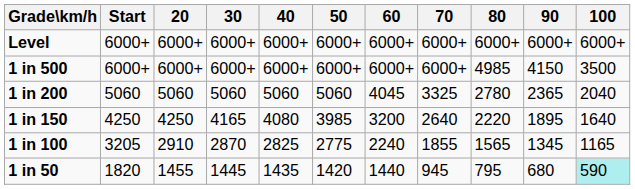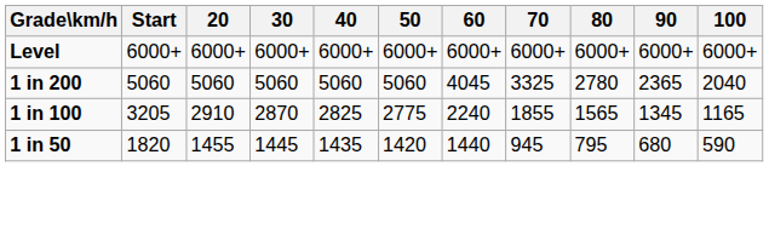 <table class="wikitable">
 <tr>
 <th>Grade\km/h</th>
 <th>Start</th>
 <th>20</th>
 <th>30</th>
 <th>40</th>
 <th>50</th>
 <th>60</th>
 <th>70</th>
 <th>80</th>
 <th>90</th>
 <th>100</th>
 </tr>
 <tr>
 <td><strong>Level</strong></td>
 <td>6000+</td>
 <td>6000+</td>
 <td>6000+</td>
 <td>6000+</td>
 <td>6000+</td>
 <td>6000+</td>
 <td>6000+</td>
 <td>6000+</td>
 <td>6000+</td>
 <td>6000+</td>
 </tr>
 <tr>
-<td><strong>1 in 500</strong></td>
-<td>6000+</td>
-<td>6000+</td>
-<td>6000+</td>
-<td>6000+</td>
-<td>6000+</td>
-<td>6000+</td>
-<td>6000+</td>
-<td>4985</td>
-<td>4150</td>
-<td>3500</td>
-</tr>
-<tr>
 <td><strong>1 in 200</strong></td>
 <td>5060</td>
 <td>5060</td>
 <td>5060</td>
 <td>5060</td>
 <td>5060</td>
 <td>4045</td>
 <td>3325</td>
 <td>2780</td>
 <td>2365</td>
 <td>2040</td>
-</tr>
-<tr>
-<td><strong>1 in 150</strong></td>
-<td>4250</td>
-<td>4250</td>
-<td>4165</td>
-<td>4080</td>
-<td>3985</td>
-<td>3200</td>
-<td>2640</td>
-<td>2220</td>
-<td>1895</td>
-<td>1640</td>
 </tr>
 <tr>
 <td><strong>1 in 100</strong></td>
 <td>3205</td>
 <td>2910</td>
 <td>2870</td>
 <td>2825</td>
 <td>2775</td>
 <td>2240</td>
 <td>1855</td>
 <td>1565</td>
 <td>1345</td>
 <td>1165</td>
 </tr>
 <tr>
 <td><strong>1 in 50</strong></td>
 <td>1820</td>
 <td>1455</td>
 <td>1445</td>
 <td>1435</td>
 <td>1420</td>
 <td>1440</td>
 <td>945</td>
 <td>795</td>
 <td>680</td>
-<td style="background: paleturquoise;">590</td>
+<td>590</td>
 </tr>
 </table>
